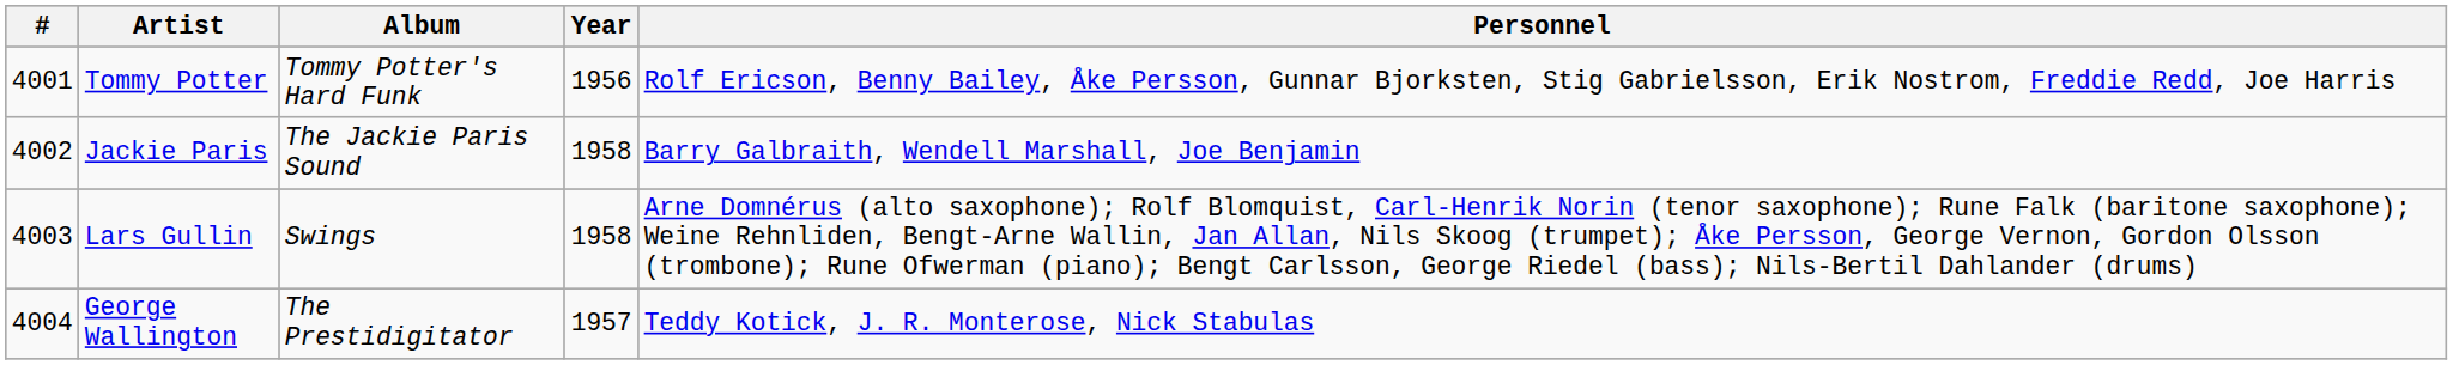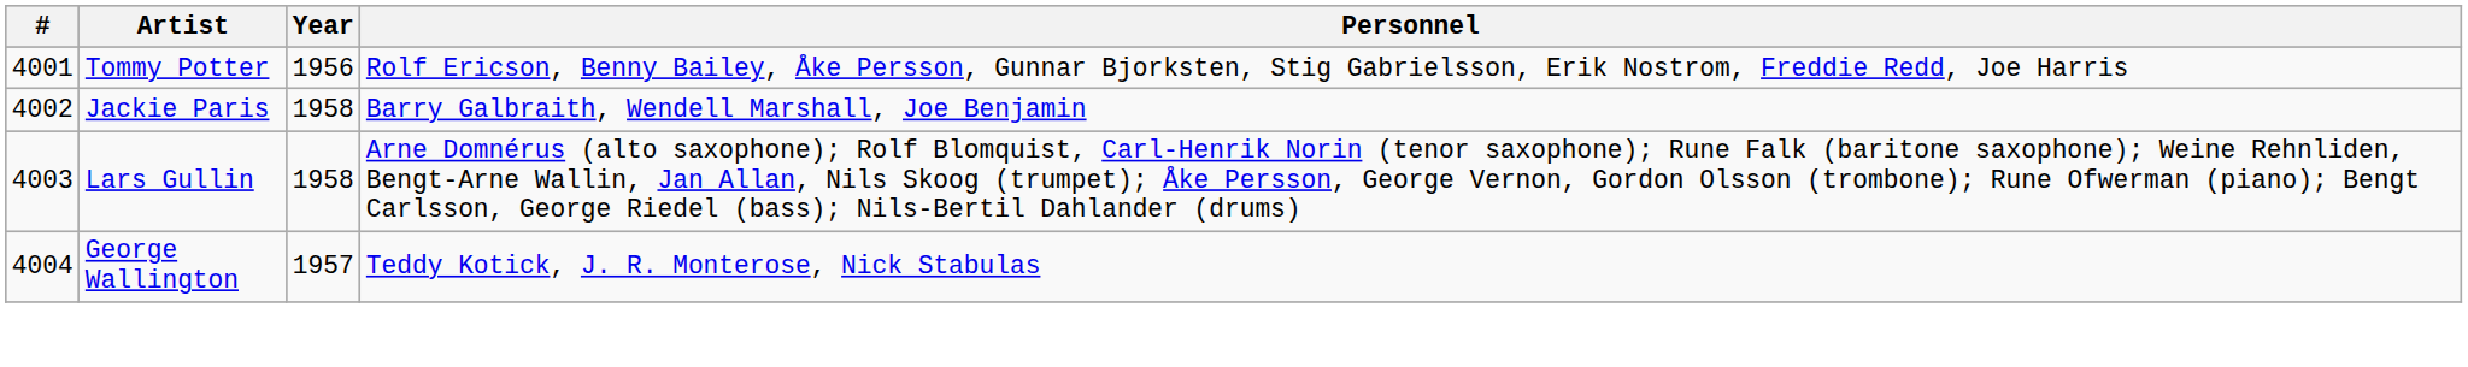 <table class="wikitable">
 <tr>
 <th>#</th>
 <th>Artist</th>
-<th>Album</th>
 <th>Year</th>
 <th>Personnel</th>
 </tr>
 <tr>
 <td>4001</td>
 <td><a href='#'>Tommy Potter</a></td>
-<td><em>Tommy Potter's Hard Funk</em></td>
 <td>1956</td>
 <td><a href='#'>Rolf Ericson</a>, <a href='#'>Benny Bailey</a>, <a href='#'>Åke Persson</a>, Gunnar Bjorksten, Stig Gabrielsson, Erik Nostrom, <a href='#'>Freddie Redd</a>, Joe Harris</td>
 </tr>
 <tr>
 <td>4002</td>
 <td><a href='#'>Jackie Paris</a></td>
-<td><em>The Jackie Paris Sound</em></td>
 <td>1958</td>
 <td><a href='#'>Barry Galbraith</a>, <a href='#'>Wendell Marshall</a>,  <a href='#'>Joe Benjamin</a></td>
 </tr>
 <tr>
 <td>4003</td>
 <td><a href='#'>Lars Gullin</a></td>
-<td><em>Swings</em></td>
 <td>1958</td>
 <td><a href='#'>Arne Domnérus</a> (alto saxophone); Rolf Blomquist, <a href='#'>Carl-Henrik Norin</a> (tenor saxophone); Rune Falk (baritone saxophone); Weine Rehnliden, Bengt-Arne Wallin, <a href='#'>Jan Allan</a>, Nils Skoog (trumpet); <a href='#'>Åke Persson</a>, George Vernon, Gordon Olsson (trombone); Rune Ofwerman (piano); Bengt Carlsson, George Riedel (bass); Nils-Bertil Dahlander (drums)</td>
 </tr>
 <tr>
 <td>4004</td>
 <td><a href='#'>George Wallington</a></td>
-<td><em>The Prestidigitator</em></td>
 <td>1957</td>
 <td><a href='#'>Teddy Kotick</a>, <a href='#'>J. R. Monterose</a>, <a href='#'>Nick Stabulas</a></td>
 </tr>
 </table>
